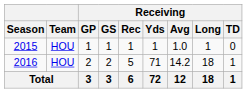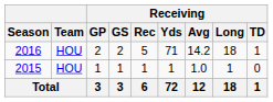 <table class="wikitable">
 <tr>
 <th colspan="2"> </th>
 <th colspan="7" style="text-align:center;">Receiving</th>
 </tr>
 <tr ||>
 <th>Season</th>
 <th>Team</th>
 <th>GP</th>
 <th>GS</th>
 <th>Rec</th>
 <th>Yds</th>
 <th>Avg</th>
 <th>Long</th>
 <th>TD</th>
 </tr>
 <tr style="text-align:center;">
+<td><a href='#'>2016</a></td>
+<td><a href='#'>HOU</a></td>
+<td>2</td>
+<td>2</td>
+<td>5</td>
+<td>71</td>
+<td>14.2</td>
+<td>18</td>
+<td>1</td>
+</tr>
+<tr style="text-align:center;">
 <td><a href='#'>2015</a></td>
 <td><a href='#'>HOU</a></td>
 <td>1</td>
 <td>1</td>
 <td>1</td>
 <td>1</td>
 <td>1.0</td>
 <td>1</td>
 <td>0</td>
-</tr>
-<tr style="text-align:center;">
-<td><a href='#'>2016</a></td>
-<td><a href='#'>HOU</a></td>
-<td>2</td>
-<td>2</td>
-<td>5</td>
-<td>71</td>
-<td>14.2</td>
-<td>18</td>
-<td>1</td>
 </tr>
 <tr>
 <th colspan="2">Total</th>
 <th>3</th>
 <th>3</th>
 <th>6</th>
 <th>72</th>
 <th>12</th>
 <th>18</th>
 <th>1</th>
 </tr>
 </table>
